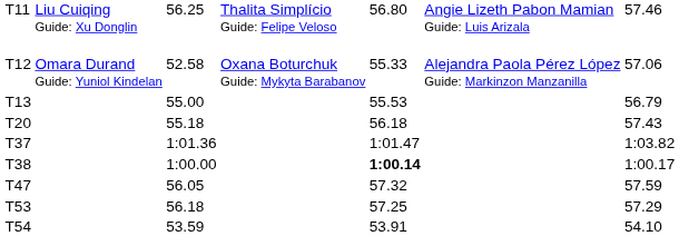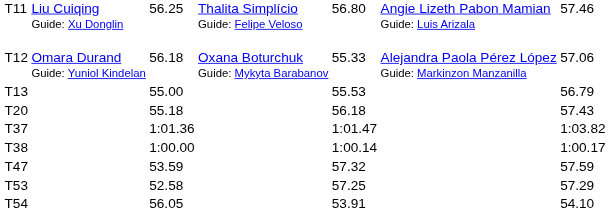 <table>
 <tr>
 <td>T11 <br></td>
 <td><br><a href='#'>Liu Cuiqing</a><br><small>Guide: <a href='#'>Xu Donglin</a></small></td>
 <td>56.25 </td>
 <td><br><a href='#'>Thalita Simplício</a><br><small>Guide: <a href='#'>Felipe Veloso</a></small></td>
 <td>56.80</td>
 <td><br><a href='#'>Angie Lizeth Pabon Mamian</a><br><small>Guide: <a href='#'>Luis Arizala</a></small></td>
 <td>57.46</td>
 </tr>
 <tr>
 <td>T12 <br></td>
 <td><br><a href='#'>Omara Durand</a><br><small>Guide: <a href='#'>Yuniol Kindelan</a></small></td>
-<td>52.58</td>
+<td>56.18</td>
 <td><br><a href='#'>Oxana Boturchuk</a><br><small>Guide: <a href='#'>Mykyta Barabanov</a></small></td>
 <td>55.33</td>
 <td><br><a href='#'>Alejandra Paola Pérez López</a><br><small>Guide: <a href='#'>Markinzon Manzanilla</a></small></td>
 <td>57.06</td>
 </tr>
 <tr>
 <td>T13 <br></td>
 <td></td>
 <td>55.00 </td>
 <td></td>
 <td>55.53</td>
 <td></td>
 <td>56.79</td>
 </tr>
 <tr>
 <td>T20 <br></td>
 <td></td>
 <td>55.18 <strong></strong></td>
 <td></td>
 <td>56.18 </td>
 <td></td>
 <td>57.43</td>
 </tr>
 <tr>
 <td>T37 <br></td>
 <td></td>
 <td>1:01.36 </td>
 <td></td>
 <td>1:01.47</td>
 <td></td>
 <td>1:03.82</td>
 </tr>
 <tr>
 <td>T38 <br></td>
 <td></td>
 <td>1:00.00 <strong></strong></td>
 <td></td>
-<td><strong>1:00.14</strong></td>
+<td>1:00.14</td>
 <td></td>
 <td>1:00.17 </td>
 </tr>
 <tr>
 <td>T47 <br></td>
 <td></td>
-<td>56.05</td>
+<td>53.59</td>
 <td></td>
 <td>57.32</td>
 <td></td>
 <td>57.59</td>
 </tr>
 <tr>
 <td>T53 <br></td>
 <td></td>
-<td>56.18</td>
+<td>52.58</td>
 <td></td>
 <td>57.25</td>
 <td></td>
 <td>57.29</td>
 </tr>
 <tr>
 <td>T54 <br></td>
 <td></td>
-<td>53.59</td>
+<td>56.05</td>
 <td></td>
 <td>53.91</td>
 <td></td>
 <td>54.10</td>
 </tr>
 </table>
